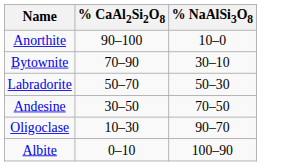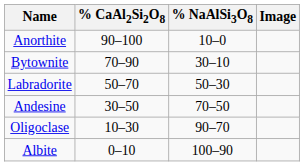 <table class="wikitable" style="text-align: center;">
 <tr>
 <th scope="col">Name</th>
 <th scope="col">%  CaAl<sub>2</sub>Si<sub>2</sub>O<sub>8</sub><br></th>
 <th scope="col">% NaAlSi<sub>3</sub>O<sub>8</sub></th>
+<th scope="col">Image</th>
 </tr>
 <tr>
 <td><a href='#'>Anorthite</a></td>
 <td>90–100</td>
 <td>10–0</td>
+<td></td>
 </tr>
 <tr>
 <td><a href='#'>Bytownite</a></td>
 <td>70–90</td>
 <td>30–10</td>
+<td></td>
 </tr>
 <tr>
 <td><a href='#'>Labradorite</a></td>
 <td>50–70</td>
 <td>50–30</td>
+<td></td>
 </tr>
 <tr>
 <td><a href='#'>Andesine</a></td>
 <td>30–50</td>
 <td>70–50</td>
+<td></td>
 </tr>
 <tr>
 <td><a href='#'>Oligoclase</a></td>
 <td>10–30</td>
 <td>90–70</td>
+<td></td>
 </tr>
 <tr>
 <td><a href='#'>Albite</a></td>
 <td>0–10</td>
 <td>100–90</td>
+<td></td>
 </tr>
 </table>
